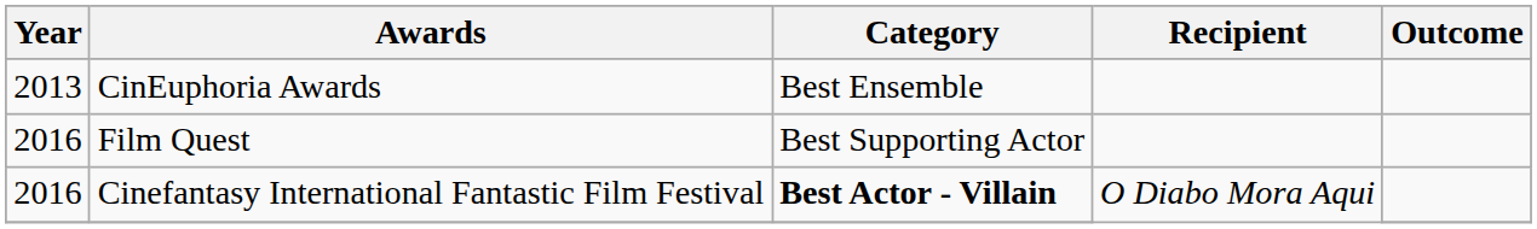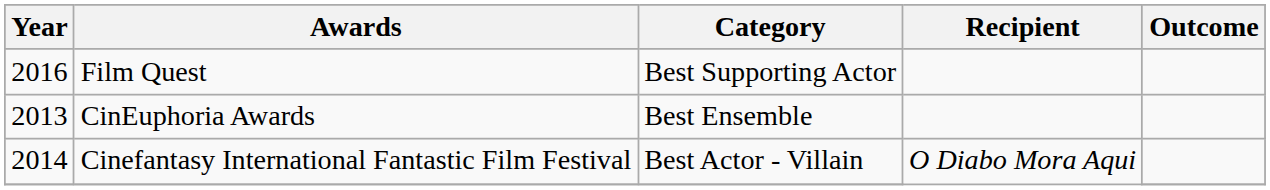 <table class="wikitable">
 <tr>
 <th>Year</th>
 <th>Awards</th>
 <th>Category</th>
 <th>Recipient</th>
 <th>Outcome</th>
 </tr>
 <tr>
+<td>2016</td>
+<td>Film Quest</td>
+<td>Best Supporting Actor</td>
+<td></td>
+<td></td>
+</tr>
+<tr>
 <td>2013</td>
 <td>CinEuphoria Awards</td>
 <td>Best Ensemble</td>
 <td></td>
 <td></td>
 </tr>
 <tr>
-<td>2016</td>
-<td>Film Quest</td>
-<td>Best Supporting Actor</td>
-<td></td>
-<td></td>
-</tr>
-<tr>
-<td>2016</td>
+<td>2014</td>
 <td>Cinefantasy International Fantastic Film Festival</td>
-<td><strong>Best Actor - Villain</strong></td>
+<td>Best Actor - Villain</td>
 <td rowspan="2"><em>O Diabo Mora Aqui</em></td>
 <td></td>
 </tr>
 <tr>
 </tr>
 </table>
